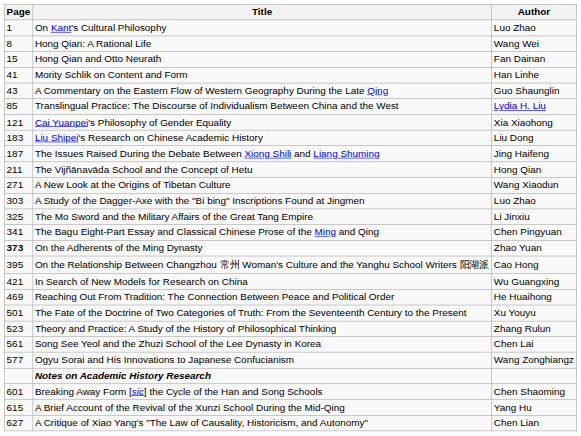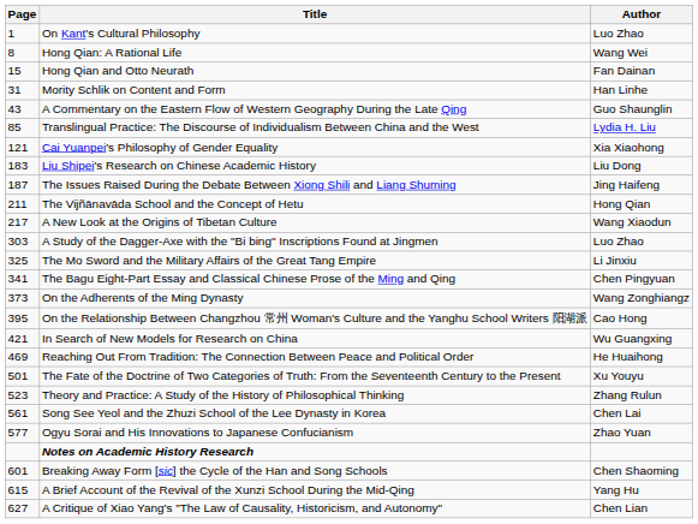 <table class="wikitable">
 <tr>
 <th>Page</th>
 <th>Title</th>
 <th>Author</th>
 </tr>
 <tr>
 <td>1</td>
 <td>On <a href='#'>Kant</a>'s Cultural Philosophy</td>
 <td>Luo Zhao</td>
 </tr>
 <tr>
 <td>8</td>
 <td>Hong Qian: A Rational Life</td>
 <td>Wang Wei</td>
 </tr>
 <tr>
 <td>15</td>
 <td>Hong Qian and Otto Neurath</td>
 <td>Fan Dainan</td>
 </tr>
 <tr>
-<td>41</td>
+<td>31</td>
 <td>Mority Schlik on Content and Form</td>
 <td>Han Linhe</td>
 </tr>
 <tr>
 <td>43</td>
 <td>A Commentary on the Eastern Flow of Western Geography During the Late <a href='#'>Qing</a></td>
 <td>Guo Shaunglin</td>
 </tr>
 <tr>
 <td>85</td>
 <td>Translingual Practice: The Discourse of Individualism Between China and the West</td>
 <td><a href='#'>Lydia H. Liu</a></td>
 </tr>
 <tr>
 <td>121</td>
 <td><a href='#'>Cai Yuanpei</a>'s Philosophy of Gender Equality</td>
 <td>Xia Xiaohong</td>
 </tr>
 <tr>
 <td>183</td>
 <td><a href='#'>Liu Shipei</a>'s Research on Chinese Academic History</td>
 <td>Liu Dong</td>
 </tr>
 <tr>
 <td>187</td>
 <td>The Issues Raised During the Debate Between <a href='#'>Xiong Shili</a> and <a href='#'>Liang Shuming</a></td>
 <td>Jing Haifeng</td>
 </tr>
 <tr>
 <td>211</td>
 <td>The Vijñānavāda School and the Concept of Hetu</td>
 <td>Hong Qian</td>
 </tr>
 <tr>
-<td>271</td>
+<td>217</td>
 <td>A New Look at the Origins of Tibetan Culture</td>
 <td>Wang Xiaodun</td>
 </tr>
 <tr>
 <td>303</td>
 <td>A Study of the Dagger-Axe with the "Bi bing" Inscriptions Found at Jingmen</td>
 <td>Luo Zhao</td>
 </tr>
 <tr>
 <td>325</td>
 <td>The Mo Sword and the Military Affairs of the Great Tang Empire</td>
 <td>Li Jinxiu</td>
 </tr>
 <tr>
 <td>341</td>
 <td>The Bagu Eight-Part Essay and Classical Chinese Prose of the <a href='#'>Ming</a> and Qing</td>
 <td>Chen Pingyuan</td>
 </tr>
 <tr>
-<td><strong>373</strong></td>
+<td>373</td>
 <td>On the Adherents of the Ming Dynasty</td>
-<td>Zhao Yuan</td>
+<td>Wang Zonghiangz</td>
 </tr>
 <tr>
 <td>395</td>
 <td>On the Relationship Between Changzhou 常州 Woman's Culture and the Yanghu School Writers 阳湖派</td>
 <td>Cao Hong</td>
 </tr>
 <tr>
 <td>421</td>
 <td>In Search of New Models for Research on China</td>
 <td>Wu Guangxing</td>
 </tr>
 <tr>
 <td>469</td>
 <td>Reaching Out From Tradition: The Connection Between Peace and Political Order</td>
 <td>He Huaihong</td>
 </tr>
 <tr>
 <td>501</td>
 <td>The Fate of the Doctrine of Two Categories of Truth: From the Seventeenth Century to the Present</td>
 <td>Xu Youyu</td>
 </tr>
 <tr>
 <td>523</td>
 <td>Theory and Practice: A Study of the History of Philosophical Thinking</td>
 <td>Zhang Rulun</td>
 </tr>
 <tr>
 <td>561</td>
 <td>Song See Yeol and the Zhuzi School of the Lee Dynasty in Korea</td>
 <td>Chen Lai</td>
 </tr>
 <tr>
 <td>577</td>
 <td>Ogyu Sorai and His Innovations to Japanese Confucianism</td>
-<td>Wang Zonghiangz</td>
+<td>Zhao Yuan</td>
 </tr>
 <tr>
 <td></td>
 <td><strong><em>Notes on Academic History Research</em></strong></td>
 </tr>
 <tr>
 <td>601</td>
 <td>Breaking Away Form [<em><a href='#'>sic</a></em>] the Cycle of the Han and Song Schools</td>
 <td>Chen Shaoming</td>
 </tr>
 <tr>
 <td>615</td>
 <td>A Brief Account of the Revival of the Xunzi School During the Mid-Qing</td>
 <td>Yang Hu</td>
 </tr>
 <tr>
 <td>627</td>
 <td>A Critique of Xiao Yang's "The Law of Causality, Historicism, and Autonomy"</td>
 <td>Chen Lian</td>
 </tr>
 </table>
